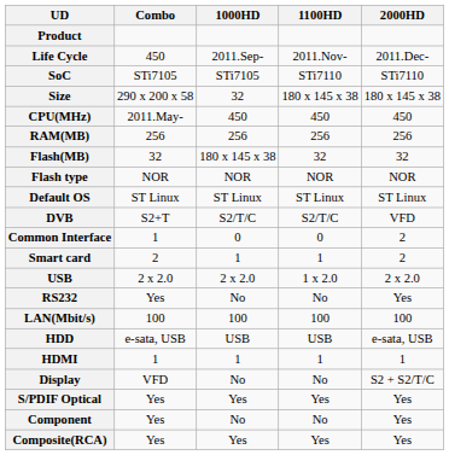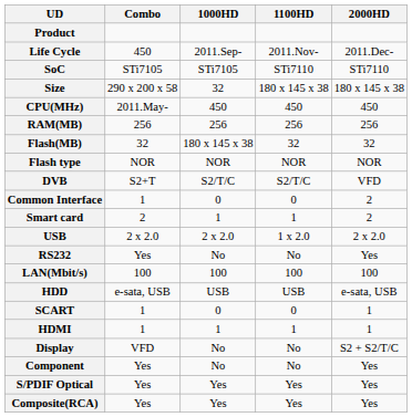 <table class="wikitable">
 <tr>
 <th>UD</th>
 <th>Combo</th>
 <th>1000HD</th>
 <th>1100HD</th>
 <th>2000HD</th>
 </tr>
 <tr align=center>
 <th>Product</th>
 <td></td>
 <td></td>
 <td></td>
 <td></td>
 </tr>
 <tr align=center>
 <th>Life Cycle</th>
 <td>450</td>
 <td>2011.Sep-</td>
 <td>2011.Nov-</td>
 <td>2011.Dec-</td>
 </tr>
 <tr align=center>
 <th>SoC</th>
 <td>STi7105</td>
 <td>STi7105</td>
 <td>STi7110</td>
 <td>STi7110</td>
 </tr>
 <tr align=center>
 <th>Size</th>
 <td>290 x 200 x 58</td>
 <td>32</td>
 <td>180 x 145 x 38</td>
 <td>180 x 145 x 38</td>
 </tr>
 <tr align=center>
 <th>CPU(MHz)</th>
 <td>2011.May-</td>
 <td>450</td>
 <td>450</td>
 <td>450</td>
 </tr>
 <tr align=center>
 <th>RAM(MB)</th>
 <td>256</td>
 <td>256</td>
 <td>256</td>
 <td>256</td>
 </tr>
 <tr align=center>
 <th>Flash(MB)</th>
 <td>32</td>
 <td>180 x 145 x 38</td>
 <td>32</td>
 <td>32</td>
 </tr>
 <tr align=center>
 <th>Flash type</th>
 <td>NOR</td>
 <td>NOR</td>
 <td>NOR</td>
 <td>NOR</td>
 </tr>
 <tr align=center>
-<th>Default OS</th>
-<td>ST Linux</td>
-<td>ST Linux</td>
-<td>ST Linux</td>
-<td>ST Linux</td>
-</tr>
-<tr align=center>
 <th>DVB</th>
 <td>S2+T</td>
 <td>S2/T/C</td>
 <td>S2/T/C</td>
 <td>VFD</td>
 </tr>
 <tr align=center>
 <th>Common Interface</th>
 <td>1</td>
 <td>0</td>
 <td>0</td>
 <td>2</td>
 </tr>
 <tr align=center>
 <th>Smart card</th>
 <td>2</td>
 <td>1</td>
 <td>1</td>
 <td>2</td>
 </tr>
 <tr align=center>
 <th>USB</th>
 <td>2 x 2.0</td>
 <td>2 x 2.0</td>
 <td>1 x 2.0</td>
 <td>2 x 2.0</td>
 </tr>
 <tr align=center>
 <th>RS232</th>
 <td>Yes</td>
 <td>No</td>
 <td>No</td>
 <td>Yes</td>
 </tr>
 <tr align=center>
 <th>LAN(Mbit/s)</th>
 <td>100</td>
 <td>100</td>
 <td>100</td>
 <td>100</td>
 </tr>
 <tr align=center>
 <th>HDD</th>
 <td>e-sata, USB</td>
 <td>USB</td>
 <td>USB</td>
 <td>e-sata, USB</td>
 </tr>
 <tr align=center>
+<th>SCART</th>
+<td>1</td>
+<td>0</td>
+<td>0</td>
+<td>1</td>
+</tr>
+<tr align=center>
 <th>HDMI</th>
 <td>1</td>
 <td>1</td>
 <td>1</td>
 <td>1</td>
 </tr>
 <tr align=center>
 <th>Display</th>
 <td>VFD</td>
 <td>No</td>
 <td>No</td>
 <td>S2 + S2/T/C</td>
 </tr>
 <tr align=center>
+<th>Component</th>
+<td>Yes</td>
+<td>No</td>
+<td>No</td>
+<td>Yes</td>
+</tr>
+<tr align=center>
 <th>S/PDIF Optical</th>
 <td>Yes</td>
 <td>Yes</td>
 <td>Yes</td>
-<td>Yes</td>
-</tr>
-<tr align=center>
-<th>Component</th>
-<td>Yes</td>
-<td>No</td>
-<td>No</td>
 <td>Yes</td>
 </tr>
 <tr align=center>
 <th>Composite(RCA)</th>
 <td>Yes</td>
 <td>Yes</td>
 <td>Yes</td>
 <td>Yes</td>
 </tr>
 </table>
